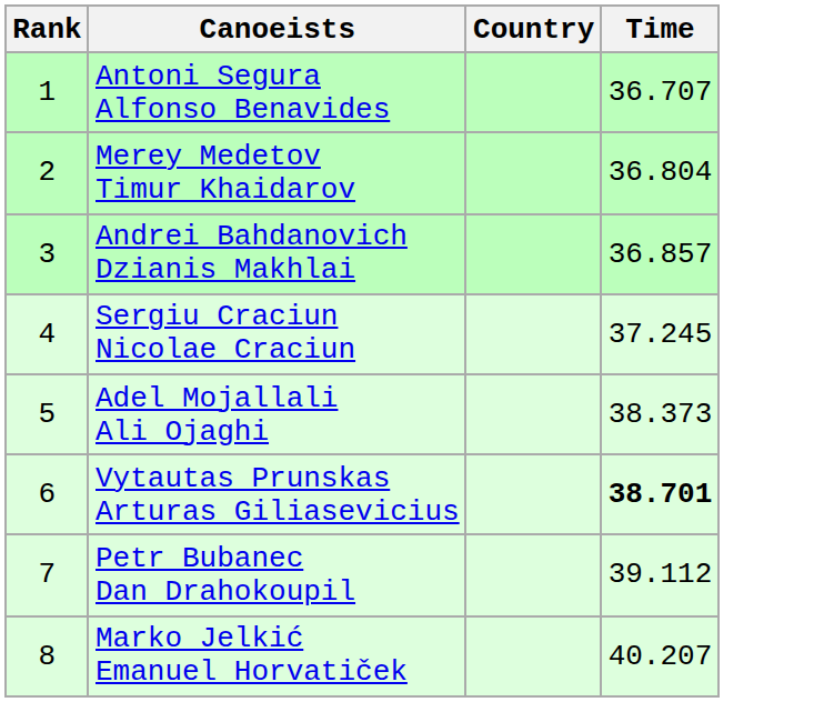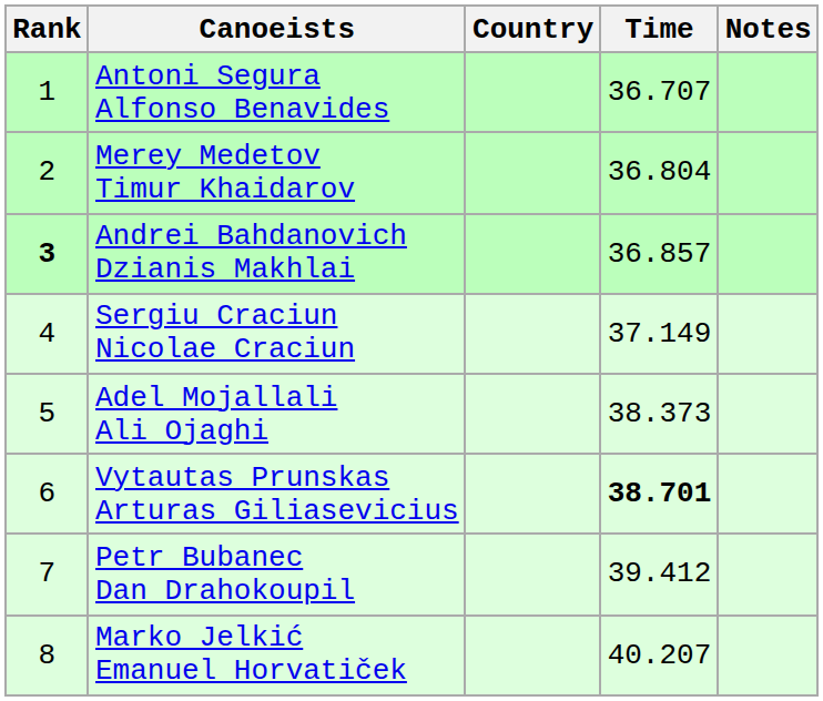 <table class="wikitable" style="text-align:center">
 <tr>
 <th>Rank</th>
 <th>Canoeists</th>
 <th>Country</th>
 <th>Time</th>
+<th>Notes</th>
 </tr>
 <tr bgcolor=bbffbb>
 <td>1</td>
 <td align="left"><a href='#'>Antoni Segura</a><br><a href='#'>Alfonso Benavides</a></td>
 <td align="left"></td>
 <td>36.707</td>
+<td></td>
 </tr>
 <tr bgcolor=bbffbb>
 <td>2</td>
 <td align="left"><a href='#'>Merey Medetov</a><br><a href='#'>Timur Khaidarov</a></td>
 <td align="left"></td>
 <td>36.804</td>
+<td></td>
 </tr>
 <tr bgcolor=bbffbb>
-<td>3</td>
+<td><strong>3</strong></td>
 <td align="left"><a href='#'>Andrei Bahdanovich</a><br><a href='#'>Dzianis Makhlai</a></td>
 <td align="left"></td>
 <td>36.857</td>
+<td></td>
 </tr>
 <tr bgcolor=ddffdd>
 <td>4</td>
 <td align="left"><a href='#'>Sergiu Craciun</a><br><a href='#'>Nicolae Craciun</a></td>
 <td align="left"></td>
-<td>37.245</td>
+<td>37.149</td>
+<td></td>
 </tr>
 <tr bgcolor=ddffdd>
 <td>5</td>
 <td align="left"><a href='#'>Adel Mojallali</a><br><a href='#'>Ali Ojaghi</a></td>
 <td align="left"></td>
 <td>38.373</td>
+<td></td>
 </tr>
 <tr bgcolor=ddffdd>
 <td>6</td>
 <td align="left"><a href='#'>Vytautas Prunskas</a><br><a href='#'>Arturas Giliasevicius</a></td>
 <td align="left"></td>
 <td><strong>38.701</strong></td>
+<td></td>
 </tr>
 <tr bgcolor=ddffdd>
 <td>7</td>
 <td align="left"><a href='#'>Petr Bubanec</a><br><a href='#'>Dan Drahokoupil</a></td>
 <td align="left"></td>
-<td>39.112</td>
+<td>39.412</td>
+<td></td>
 </tr>
 <tr bgcolor=ddffdd>
 <td>8</td>
 <td align="left"><a href='#'>Marko Jelkić</a><br><a href='#'>Emanuel Horvatiček</a></td>
 <td align="left"></td>
 <td>40.207</td>
+<td></td>
 </tr>
 </table>
